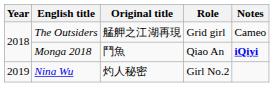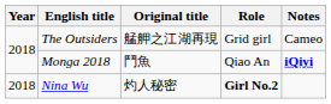 <table class="wikitable sortable">
 <tr>
 <th>Year</th>
 <th>English title</th>
 <th>Original title</th>
 <th>Role</th>
 <th class="unsortable">Notes</th>
 </tr>
 <tr>
 <td rowspan="2">2018</td>
 <td><em>The Outsiders</em></td>
 <td>艋舺之江湖再現</td>
 <td>Grid girl</td>
 <td>Cameo</td>
 </tr>
 <tr>
 <td><em>Monga 2018</em></td>
 <td>鬥魚</td>
 <td>Qiao An</td>
 <td><strong><a href='#'>iQiyi</a></strong></td>
 </tr>
 <tr>
-<td>2019</td>
+<td>2018</td>
 <td><em><a href='#'>Nina Wu</a></em></td>
 <td>灼人秘密</td>
-<td>Girl No.2</td>
+<td><strong>Girl No.2</strong></td>
 <td></td>
 </tr>
 </table>
